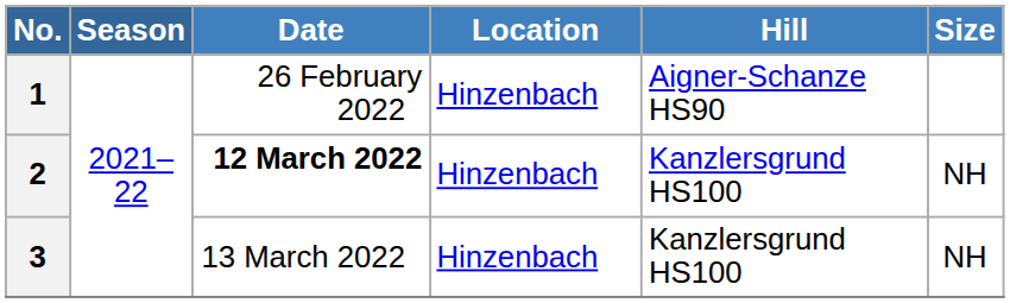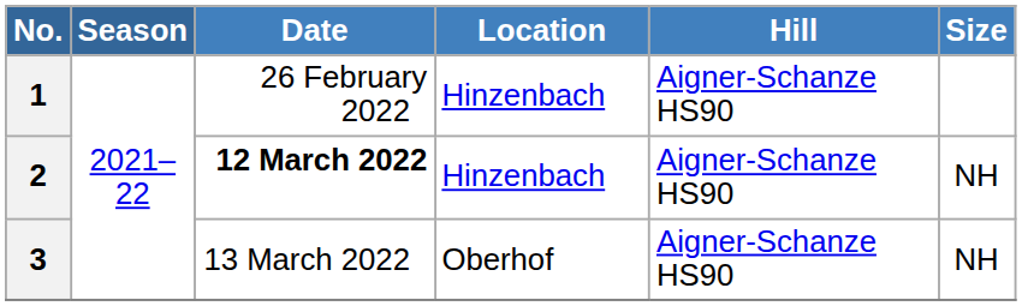 <table class="wikitable sortable" style="font-size:86%; line-height:15px; text-align:left; border:grey solid 1px; border-collapse:collapse; background:#ffffff;">
 <tr style="background:#efefef;">
 <th style="background-color:#369; color:white; width:10px;">No.</th>
 <th style="background-color:#369; color:white;  width:30px;">Season</th>
 <th style="background-color:#4180be; color:white; width:100px;">Date</th>
 <th style="background-color:#4180be; color:white; width:89px;">Location</th>
 <th style="background-color:#4180be; color:white; width:122px;">Hill</th>
 <th style="background-color:#4180be; color:white; width:25px;">Size</th>
 </tr>
 <tr>
 <th scope=row style="text-align:center;">1</th>
 <td align=center rowspan="3"><a href='#'>2021–22</a></td>
 <td align=right>26 February 2022  </td>
 <td> <a href='#'>Hinzenbach</a></td>
 <td><a href='#'>Aigner-Schanze</a> HS90</td>
 <td align=center></td>
 </tr>
 <tr>
 <th scope=row style="text-align:center;">2</th>
 <td align=right><strong>12 March 2022  </strong></td>
 <td> <a href='#'>Hinzenbach</a></td>
-<td><a href='#'>Kanzlersgrund</a> HS100</td>
+<td><a href='#'>Aigner-Schanze</a> HS90</td>
 <td align=center>NH</td>
 </tr>
 <tr>
 <th scope=row style="text-align:center;">3</th>
 <td align=right>13 March 2022  </td>
-<td> <a href='#'>Hinzenbach</a></td>
-<td>Kanzlersgrund HS100</td>
+<td> Oberhof</td>
+<td><a href='#'>Aigner-Schanze</a> HS90</td>
 <td align=center>NH</td>
 </tr>
 <tr>
 </tr>
 </table>
